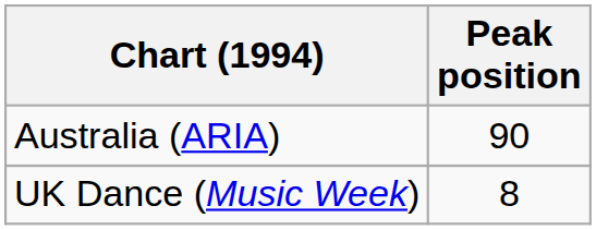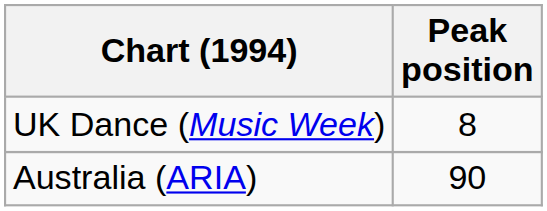 <table class="wikitable sortable">
 <tr>
 <th>Chart (1994)</th>
 <th>Peak<br>position</th>
 </tr>
 <tr>
-<td>Australia (<a href='#'>ARIA</a>)</td>
-<td align="center">90</td>
+<td>UK Dance (<em><a href='#'>Music Week</a></em>)</td>
+<td align="center">8</td>
 </tr>
 <tr>
 </tr>
 <tr>
-<td>UK Dance (<em><a href='#'>Music Week</a></em>)</td>
-<td align="center">8</td>
+<td>Australia (<a href='#'>ARIA</a>)</td>
+<td align="center">90</td>
 </tr>
 </table>
